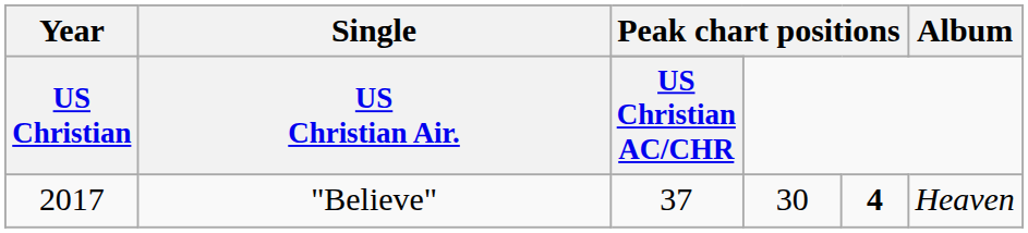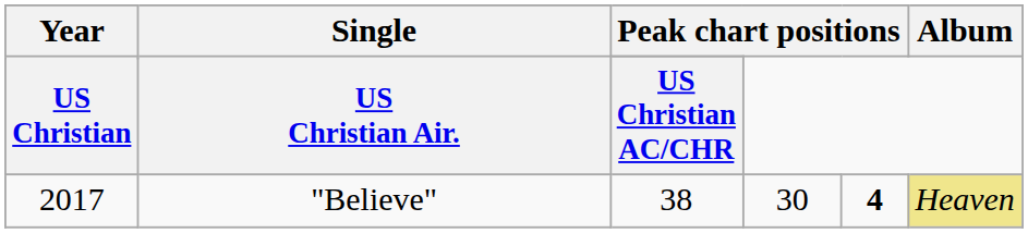 <table class="wikitable plainrowheaders" style="text-align:center;">
 <tr>
 <th rowspan="2">Year</th>
 <th rowspan="2" style="width:14em;">Single</th>
 <th colspan="3">Peak chart positions</th>
 <th rowspan="2">Album</th>
 </tr>
 <tr style="font-size:smaller;">
 </tr>
 <tr>
 <th style="width:3em; font-size:90%"><a href='#'>US<br>Christian</a></th>
 <th style="width:3em; font-size:90%"><a href='#'>US<br>Christian Air.</a></th>
 <th style="width:3em; font-size:90%"><a href='#'>US<br>Christian AC/CHR</a></th>
 </tr>
 <tr>
 <td>2017</td>
 <td>"Believe"</td>
-<td>37</td>
+<td>38</td>
 <td>30</td>
 <td><strong>4</strong></td>
-<td><em>Heaven</em></td>
+<td style="background: khaki;"><em>Heaven</em></td>
 </tr>
 </table>
